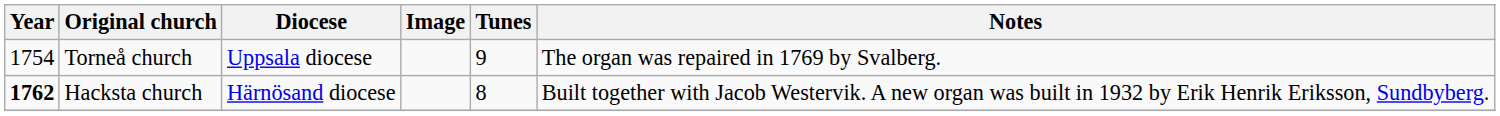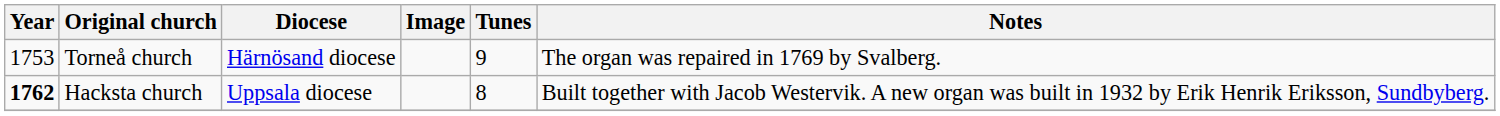 <table class="wikitable">
 <tr>
 <th>Year</th>
 <th>Original church</th>
 <th>Diocese</th>
 <th>Image</th>
 <th>Tunes</th>
 <th>Notes</th>
 </tr>
 <tr>
-<td>1754</td>
+<td>1753</td>
 <td>Torneå church</td>
-<td><a href='#'>Uppsala</a> diocese</td>
+<td><a href='#'>Härnösand</a> diocese</td>
 <td></td>
 <td>9</td>
 <td>The organ was repaired in 1769 by Svalberg.</td>
 </tr>
 <tr>
 <td><strong>1762</strong></td>
 <td>Hacksta church</td>
-<td><a href='#'>Härnösand</a> diocese</td>
+<td><a href='#'>Uppsala</a> diocese</td>
 <td></td>
 <td>8</td>
 <td>Built together with Jacob Westervik. A new organ was built in 1932 by Erik Henrik Eriksson, <a href='#'>Sundbyberg</a>.</td>
 </tr>
 <tr>
 </tr>
 </table>
